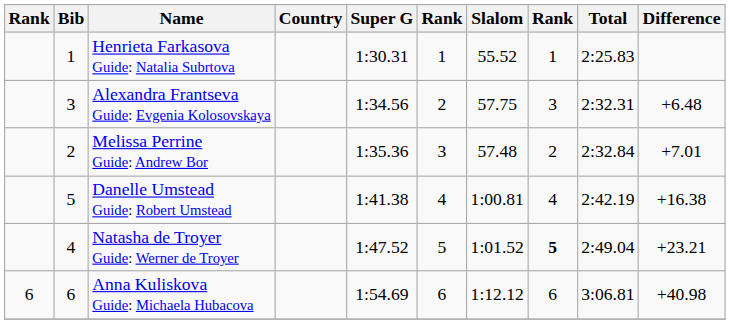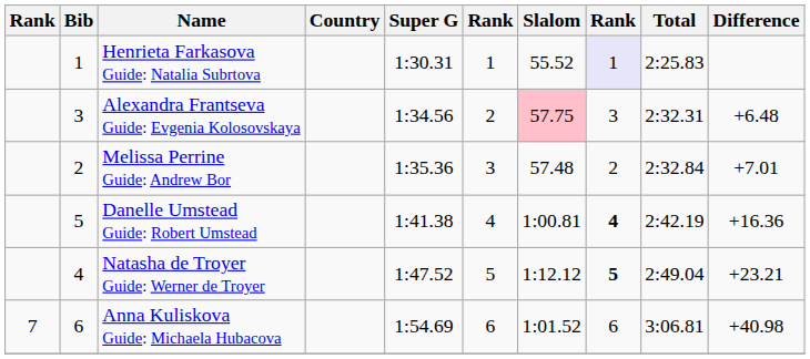 <table class="wikitable sortable" style="text-align:center">
 <tr>
 <th>Rank</th>
 <th>Bib</th>
 <th>Name</th>
 <th>Country</th>
 <th>Super G</th>
 <th>Rank</th>
 <th>Slalom</th>
 <th>Rank</th>
 <th>Total</th>
 <th>Difference</th>
 </tr>
 <tr>
 <td></td>
 <td>1</td>
 <td align=left><a href='#'>Henrieta Farkasova</a><br><small><a href='#'>Guide</a>: <a href='#'>Natalia Subrtova</a></small></td>
 <td align=left></td>
 <td>1:30.31</td>
 <td>1</td>
 <td>55.52</td>
-<td>1</td>
+<td style="background: lavender;">1</td>
 <td>2:25.83</td>
 <td></td>
 </tr>
 <tr>
 <td></td>
 <td>3</td>
 <td align=left><a href='#'>Alexandra Frantseva</a><br><small><a href='#'>Guide</a>: <a href='#'>Evgenia Kolosovskaya</a></small></td>
 <td align=left></td>
 <td>1:34.56</td>
 <td>2</td>
-<td>57.75</td>
+<td style="background: pink;">57.75</td>
 <td>3</td>
 <td>2:32.31</td>
 <td>+6.48</td>
 </tr>
 <tr>
 <td></td>
 <td>2</td>
 <td align=left><a href='#'>Melissa Perrine</a><br><small><a href='#'>Guide</a>: <a href='#'>Andrew Bor</a></small></td>
 <td align=left></td>
 <td>1:35.36</td>
 <td>3</td>
 <td>57.48</td>
 <td>2</td>
 <td>2:32.84</td>
 <td>+7.01</td>
 </tr>
 <tr>
 <td></td>
 <td>5</td>
 <td align=left><a href='#'>Danelle Umstead</a><br><small><a href='#'>Guide</a>: <a href='#'>Robert Umstead</a></small></td>
 <td align=left></td>
 <td>1:41.38</td>
 <td>4</td>
 <td>1:00.81</td>
-<td>4</td>
+<td><strong>4</strong></td>
 <td>2:42.19</td>
-<td>+16.38</td>
+<td>+16.36</td>
 </tr>
 <tr>
 <td></td>
 <td>4</td>
 <td align=left><a href='#'>Natasha de Troyer</a><br><small><a href='#'>Guide</a>: <a href='#'>Werner de Troyer</a></small></td>
 <td align=left></td>
 <td>1:47.52</td>
 <td>5</td>
-<td>1:01.52</td>
+<td>1:12.12</td>
 <td><strong>5</strong></td>
 <td>2:49.04</td>
 <td>+23.21</td>
 </tr>
 <tr>
-<td>6</td>
+<td>7</td>
 <td>6</td>
 <td align=left><a href='#'>Anna Kuliskova</a><br><small><a href='#'>Guide</a>: <a href='#'>Michaela Hubacova</a></small></td>
 <td align=left></td>
 <td>1:54.69</td>
 <td>6</td>
-<td>1:12.12</td>
+<td>1:01.52</td>
 <td>6</td>
 <td>3:06.81</td>
 <td>+40.98</td>
 </tr>
 <tr>
 </tr>
 </table>
